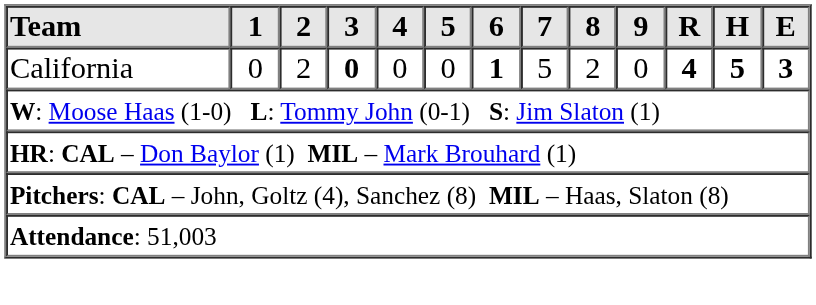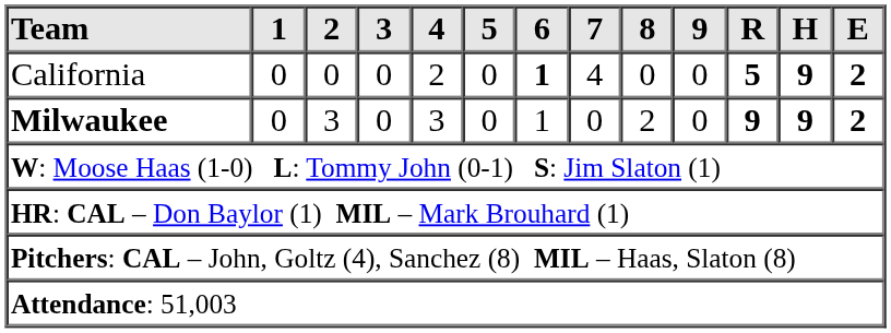 <table border=1 cellspacing=0 width=425 style="margin-left:3em;">
 <tr style="text-align:center; background-color:#e6e6e6;">
 <th align=left width=28%>Team</th>
 <th width=6%>1</th>
 <th width=6%>2</th>
 <th width=6%>3</th>
 <th width=6%>4</th>
 <th width=6%>5</th>
 <th width=6%>6</th>
 <th width=6%>7</th>
 <th width=6%>8</th>
 <th width=6%>9</th>
 <th width=6%>R</th>
 <th width=6%>H</th>
 <th width=6%>E</th>
 </tr>
 <tr style="text-align:center;">
 <td align=left>California</td>
 <td>0</td>
-<td>2</td>
-<td><strong>0</strong></td>
 <td>0</td>
 <td>0</td>
-<td><strong>1</strong></td>
-<td>5</td>
 <td>2</td>
 <td>0</td>
-<td><strong>4</strong></td>
+<td><strong>1</strong></td>
+<td>4</td>
+<td>0</td>
+<td>0</td>
 <td><strong>5</strong></td>
-<td><strong>3</strong></td>
+<td><strong>9</strong></td>
+<td><strong>2</strong></td>
+</tr>
+<tr style="text-align:center;">
+<td align=left><strong>Milwaukee</strong></td>
+<td>0</td>
+<td>3</td>
+<td>0</td>
+<td>3</td>
+<td>0</td>
+<td>1</td>
+<td>0</td>
+<td>2</td>
+<td>0</td>
+<td><strong>9</strong></td>
+<td><strong>9</strong></td>
+<td><strong>2</strong></td>
 </tr>
 <tr style="text-align:left;">
 <td colspan=13><small><strong>W</strong>: <a href='#'>Moose Haas</a> (1-0)   <strong>L</strong>: <a href='#'>Tommy John</a> (0-1)   <strong>S</strong>: <a href='#'>Jim Slaton</a> (1)</small></td>
 </tr>
 <tr style="text-align:left;">
 <td colspan=13><small><strong>HR</strong>: <strong>CAL</strong> – <a href='#'>Don Baylor</a> (1)  <strong>MIL</strong> – <a href='#'>Mark Brouhard</a> (1)</small></td>
 </tr>
 <tr style="text-align:left;">
 <td colspan=13><small><strong>Pitchers</strong>: <strong>CAL</strong> – John, Goltz (4), Sanchez (8)  <strong>MIL</strong> – Haas, Slaton (8)</small></td>
 </tr>
 <tr style="text-align:left;">
 <td colspan=13><small><strong>Attendance</strong>: 51,003</small></td>
 </tr>
 </table>
